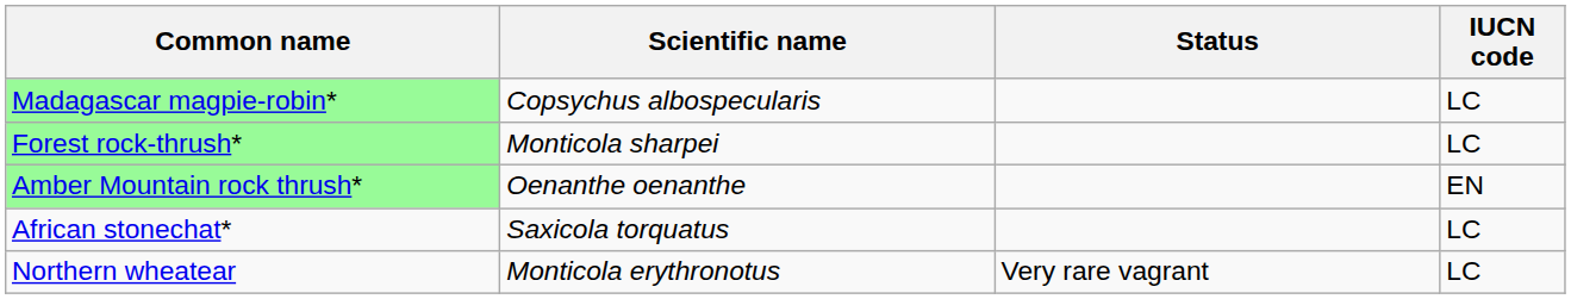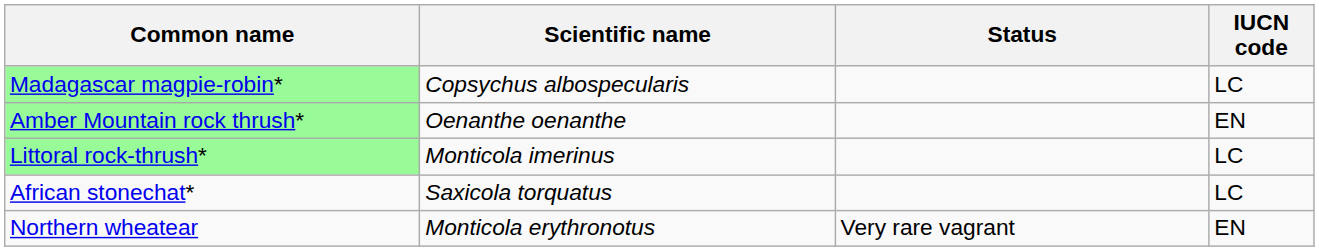 <table width=73% class="wikitable sortable">
 <tr>
 <th width=20%>Common name</th>
 <th width=20%>Scientific name</th>
 <th width=18%>Status</th>
 <th width=5%>IUCN code</th>
 </tr>
 <tr>
 <td style="background:palegreen; color:black"><a href='#'>Madagascar magpie-robin</a>*</td>
 <td><em>Copsychus albospecularis</em></td>
 <td></td>
 <td>LC</td>
 </tr>
 <tr>
-<td style="background:palegreen; color:black"><a href='#'>Forest rock-thrush</a>*</td>
-<td><em>Monticola sharpei</em></td>
-<td></td>
-<td>LC</td>
-</tr>
-<tr>
 <td style="background:palegreen; color:black"><a href='#'>Amber Mountain rock thrush</a>*</td>
 <td><em>Oenanthe oenanthe</em></td>
 <td></td>
 <td>EN</td>
+</tr>
+<tr>
+<td style="background:palegreen; color:black"><a href='#'>Littoral rock-thrush</a>*</td>
+<td><em>Monticola imerinus</em></td>
+<td></td>
+<td>LC</td>
 </tr>
 <tr>
 <td><a href='#'>African stonechat</a>*</td>
 <td><em>Saxicola torquatus</em></td>
 <td></td>
 <td>LC</td>
 </tr>
 <tr>
 <td><a href='#'>Northern wheatear</a></td>
 <td><em>Monticola erythronotus</em></td>
 <td>Very rare vagrant</td>
-<td>LC</td>
+<td>EN</td>
 </tr>
 </table>
